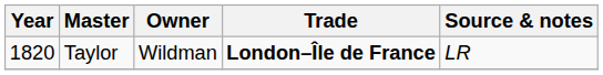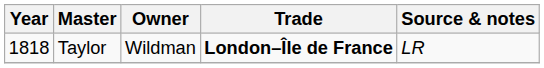 <table class=" wikitable">
 <tr>
 <th>Year</th>
 <th>Master</th>
 <th>Owner</th>
 <th>Trade</th>
 <th>Source & notes</th>
 </tr>
 <tr>
-<td>1820</td>
+<td>1818</td>
 <td>Taylor</td>
 <td>Wildman</td>
 <td><strong>London–Île de France</strong></td>
 <td><em>LR</em></td>
 </tr>
 <tr>
 </tr>
 </table>
